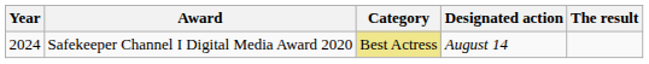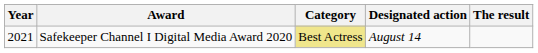 <table class="wikitable sortable" style="font-size:90%">
 <tr>
 <th>Year</th>
 <th>Award</th>
 <th>Category</th>
 <th>Designated action</th>
 <th>The result</th>
 </tr>
 <tr>
-<td>2024</td>
+<td>2021</td>
 <td>Safekeeper Channel I Digital Media Award 2020</td>
 <td style="background: khaki;">Best Actress</td>
 <td><em>August  14</em></td>
 <td></td>
 </tr>
 </table>
